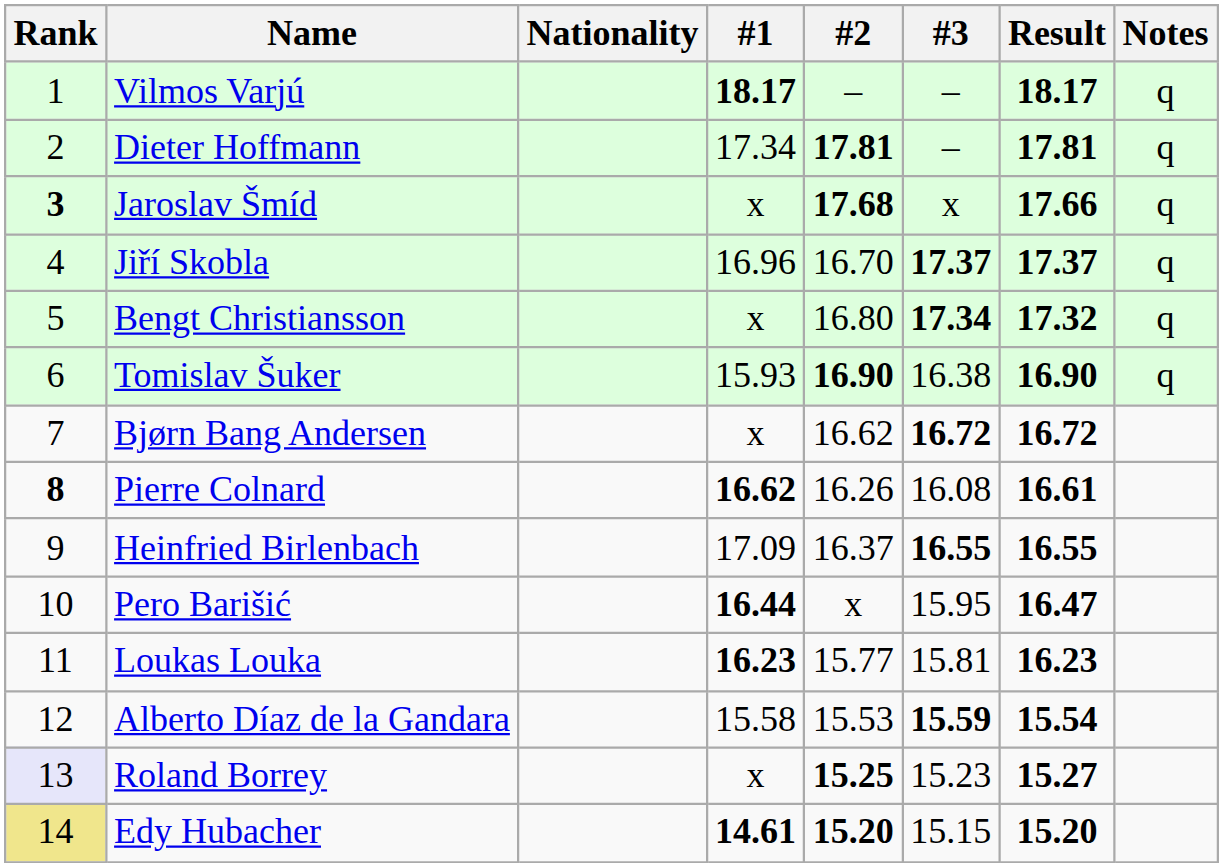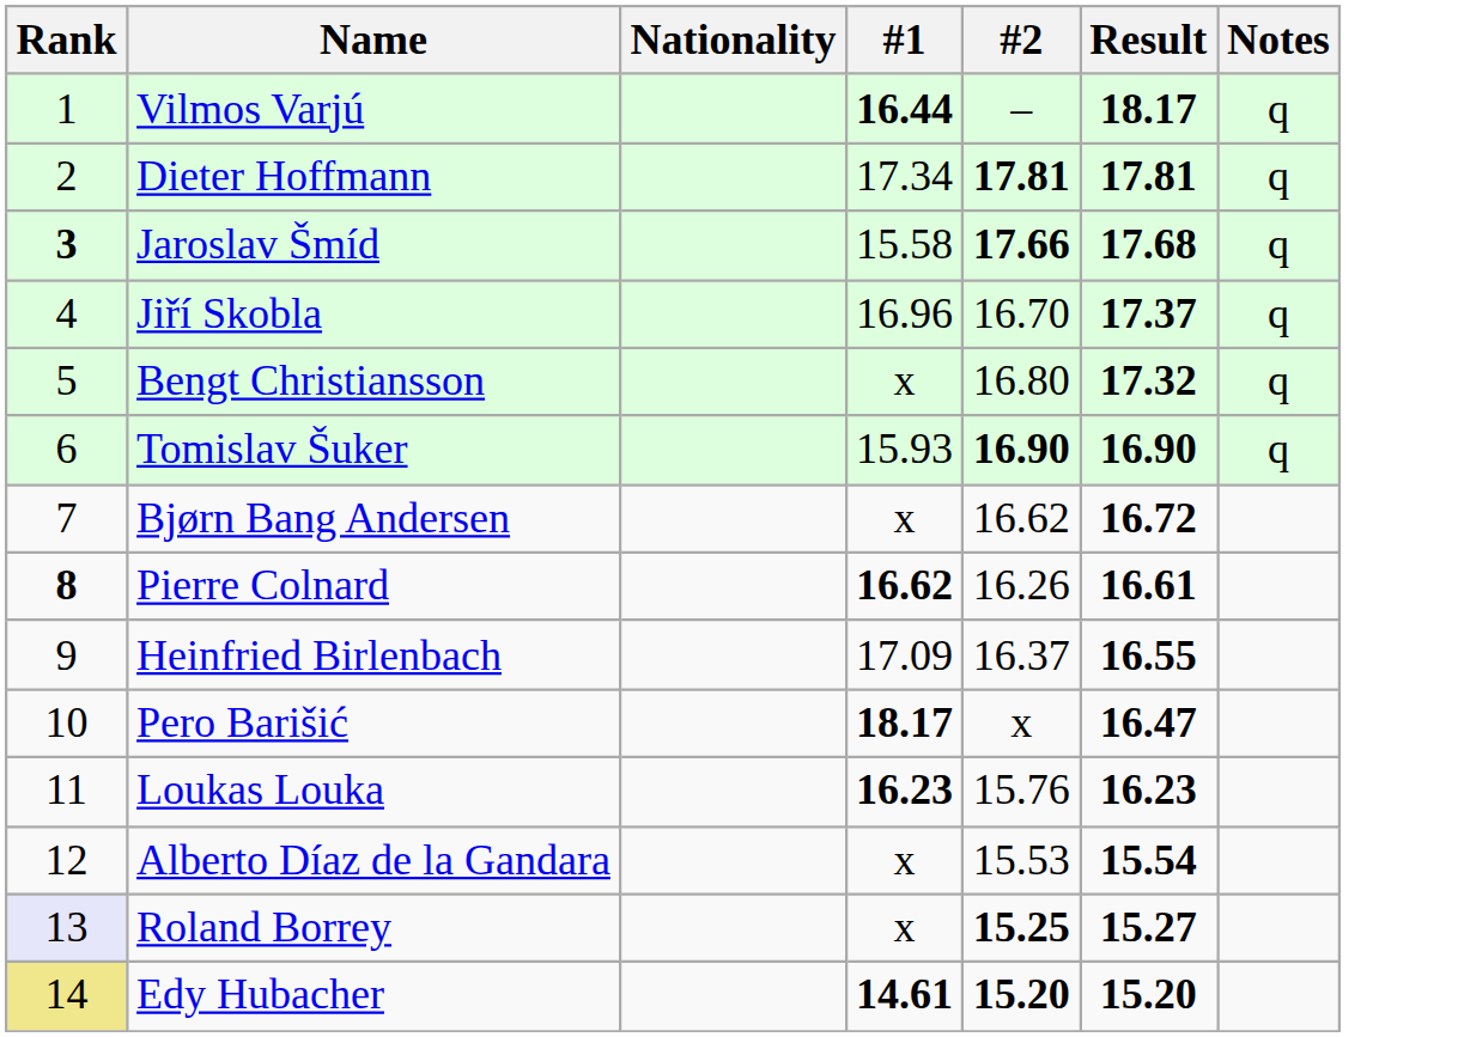 <table class="wikitable sortable" style="text-align:center">
 <tr>
 <th>Rank</th>
 <th>Name</th>
 <th>Nationality</th>
 <th>#1</th>
 <th>#2</th>
-<th>#3</th>
 <th>Result</th>
 <th>Notes</th>
 </tr>
 <tr bgcolor=ddffdd>
 <td>1</td>
 <td align="left"><a href='#'>Vilmos Varjú</a></td>
 <td align=left></td>
-<td><strong>18.17</strong></td>
-<td>–</td>
+<td><strong>16.44</strong></td>
 <td>–</td>
 <td><strong>18.17</strong></td>
 <td>q</td>
 </tr>
 <tr bgcolor=ddffdd>
 <td>2</td>
 <td align="left"><a href='#'>Dieter Hoffmann</a></td>
 <td align=left></td>
 <td>17.34</td>
 <td><strong>17.81</strong></td>
-<td>–</td>
 <td><strong>17.81</strong></td>
 <td>q</td>
 </tr>
 <tr bgcolor=ddffdd>
 <td><strong>3</strong></td>
 <td align="left"><a href='#'>Jaroslav Šmíd</a></td>
 <td align=left></td>
-<td>x</td>
+<td>15.58</td>
+<td><strong>17.66</strong></td>
 <td><strong>17.68</strong></td>
-<td>x</td>
-<td><strong>17.66</strong></td>
 <td>q</td>
 </tr>
 <tr bgcolor=ddffdd>
 <td>4</td>
 <td align="left"><a href='#'>Jiří Skobla</a></td>
 <td align=left></td>
 <td>16.96</td>
 <td>16.70</td>
 <td><strong>17.37</strong></td>
-<td><strong>17.37</strong></td>
 <td>q</td>
 </tr>
 <tr bgcolor=ddffdd>
 <td>5</td>
 <td align="left"><a href='#'>Bengt Christiansson</a></td>
 <td align=left></td>
 <td>x</td>
 <td>16.80</td>
-<td><strong>17.34</strong></td>
 <td><strong>17.32</strong></td>
 <td>q</td>
 </tr>
 <tr bgcolor=ddffdd>
 <td>6</td>
 <td align="left"><a href='#'>Tomislav Šuker</a></td>
 <td align=left></td>
 <td>15.93</td>
 <td><strong>16.90</strong></td>
-<td>16.38</td>
 <td><strong>16.90</strong></td>
 <td>q</td>
 </tr>
 <tr>
 <td>7</td>
 <td align="left"><a href='#'>Bjørn Bang Andersen</a></td>
 <td align=left></td>
 <td>x</td>
 <td>16.62</td>
 <td><strong>16.72</strong></td>
-<td><strong>16.72</strong></td>
 <td></td>
 </tr>
 <tr>
 <td><strong>8</strong></td>
 <td align="left"><a href='#'>Pierre Colnard</a></td>
 <td align=left></td>
 <td><strong>16.62</strong></td>
 <td>16.26</td>
-<td>16.08</td>
 <td><strong>16.61</strong></td>
 <td></td>
 </tr>
 <tr>
 <td>9</td>
 <td align="left"><a href='#'>Heinfried Birlenbach</a></td>
 <td align=left></td>
 <td>17.09</td>
 <td>16.37</td>
 <td><strong>16.55</strong></td>
-<td><strong>16.55</strong></td>
 <td></td>
 </tr>
 <tr>
 <td>10</td>
 <td align="left"><a href='#'>Pero Barišić</a></td>
 <td align=left></td>
-<td><strong>16.44</strong></td>
+<td><strong>18.17</strong></td>
 <td>x</td>
-<td>15.95</td>
 <td><strong>16.47</strong></td>
 <td></td>
 </tr>
 <tr>
 <td>11</td>
 <td align="left"><a href='#'>Loukas Louka</a></td>
 <td align=left></td>
 <td><strong>16.23</strong></td>
-<td>15.77</td>
-<td>15.81</td>
+<td>15.76</td>
 <td><strong>16.23</strong></td>
 <td></td>
 </tr>
 <tr>
 <td>12</td>
 <td align="left"><a href='#'>Alberto Díaz de la Gandara</a></td>
 <td align=left></td>
-<td>15.58</td>
+<td>x</td>
 <td>15.53</td>
-<td><strong>15.59</strong></td>
 <td><strong>15.54</strong></td>
 <td></td>
 </tr>
 <tr>
 <td style="background: lavender;">13</td>
 <td align="left"><a href='#'>Roland Borrey</a></td>
 <td align=left></td>
 <td>x</td>
 <td><strong>15.25</strong></td>
-<td>15.23</td>
 <td><strong>15.27</strong></td>
 <td></td>
 </tr>
 <tr>
 <td style="background: khaki;">14</td>
 <td align="left"><a href='#'>Edy Hubacher</a></td>
 <td align=left></td>
 <td><strong>14.61</strong></td>
 <td><strong>15.20</strong></td>
-<td>15.15</td>
 <td><strong>15.20</strong></td>
 <td></td>
 </tr>
 </table>
